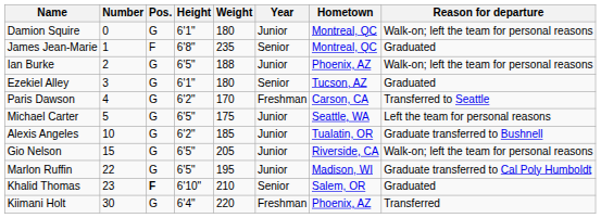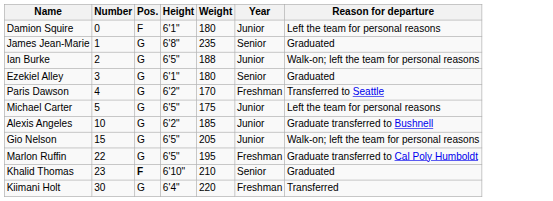 <table class="wikitable sortable" border="1">
 <tr>
 <th>Name</th>
 <th>Number</th>
 <th>Pos.</th>
 <th>Height</th>
 <th>Weight</th>
 <th>Year</th>
-<th>Hometown</th>
 <th class="unsortable">Reason for departure</th>
 </tr>
 <tr>
 <td>Damion Squire</td>
 <td>0</td>
-<td>G</td>
+<td>F</td>
 <td>6'1"</td>
 <td>180</td>
 <td>Junior</td>
-<td><a href='#'>Montreal, QC</a></td>
-<td>Walk-on; left the team for personal reasons</td>
+<td>Left the team for personal reasons</td>
 </tr>
 <tr>
 <td>James Jean-Marie</td>
 <td>1</td>
-<td>F</td>
+<td>G</td>
 <td>6'8"</td>
 <td>235</td>
 <td>Senior</td>
-<td><a href='#'>Montreal, QC</a></td>
 <td>Graduated</td>
 </tr>
 <tr>
 <td>Ian Burke</td>
 <td>2</td>
 <td>G</td>
 <td>6'5"</td>
 <td>188</td>
 <td>Junior</td>
-<td><a href='#'>Phoenix, AZ</a></td>
 <td>Walk-on; left the team for personal reasons</td>
 </tr>
 <tr>
 <td>Ezekiel Alley</td>
 <td>3</td>
 <td>G</td>
 <td>6'1"</td>
 <td>180</td>
 <td>Senior</td>
-<td><a href='#'>Tucson, AZ</a></td>
 <td>Graduated</td>
 </tr>
 <tr>
 <td>Paris Dawson</td>
 <td>4</td>
 <td>G</td>
 <td>6'2"</td>
 <td>170</td>
 <td>Freshman</td>
-<td><a href='#'>Carson, CA</a></td>
 <td>Transferred to <a href='#'>Seattle</a></td>
 </tr>
 <tr>
 <td>Michael Carter</td>
 <td>5</td>
 <td>G</td>
 <td>6'5"</td>
 <td>175</td>
 <td>Junior</td>
-<td><a href='#'>Seattle, WA</a></td>
 <td>Left the team for personal reasons</td>
 </tr>
 <tr>
 <td>Alexis Angeles</td>
 <td>10</td>
 <td>G</td>
 <td>6'2"</td>
 <td>185</td>
 <td>Junior</td>
-<td><a href='#'>Tualatin, OR</a></td>
 <td>Graduate transferred to <a href='#'>Bushnell</a></td>
 </tr>
 <tr>
 <td>Gio Nelson</td>
 <td>15</td>
 <td>G</td>
 <td>6'5"</td>
 <td>205</td>
 <td>Junior</td>
-<td><a href='#'>Riverside, CA</a></td>
 <td>Walk-on; left the team for personal reasons</td>
 </tr>
 <tr>
 <td>Marlon Ruffin</td>
 <td>22</td>
 <td>G</td>
 <td>6'5"</td>
 <td>195</td>
-<td>Junior</td>
-<td><a href='#'>Madison, WI</a></td>
+<td>Freshman</td>
 <td>Graduate transferred to <a href='#'>Cal Poly Humboldt</a></td>
 </tr>
 <tr>
 <td>Khalid Thomas</td>
 <td>23</td>
 <td><strong>F</strong></td>
 <td>6'10"</td>
 <td>210</td>
 <td>Senior</td>
-<td><a href='#'>Salem, OR</a></td>
 <td>Graduated</td>
 </tr>
 <tr>
 <td>Kiimani Holt</td>
 <td>30</td>
 <td>G</td>
 <td>6'4"</td>
 <td>220</td>
 <td>Freshman</td>
-<td><a href='#'>Phoenix, AZ</a></td>
 <td>Transferred</td>
 </tr>
 </table>
